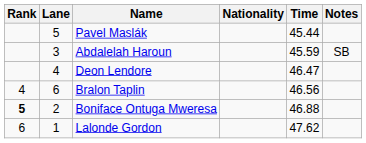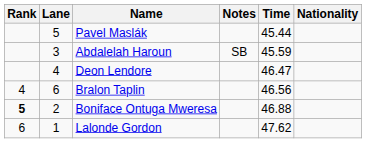 <table class="wikitable sortable" style="text-align:center">
 <tr>
 <th>Rank</th>
 <th>Lane</th>
 <th>Name</th>
+<th>Notes</th>
+<th>Time</th>
 <th>Nationality</th>
-<th>Time</th>
-<th>Notes</th>
 </tr>
 <tr>
 <td></td>
 <td>5</td>
 <td align=left><a href='#'>Pavel Maslák</a></td>
+<td></td>
+<td>45.44</td>
 <td align=left></td>
-<td>45.44</td>
-<td></td>
 </tr>
 <tr>
 <td></td>
 <td>3</td>
 <td align=left><a href='#'>Abdalelah Haroun</a></td>
+<td>SB</td>
+<td>45.59</td>
 <td align=left></td>
-<td>45.59</td>
-<td>SB</td>
 </tr>
 <tr>
 <td></td>
 <td>4</td>
 <td align=left><a href='#'>Deon Lendore</a></td>
+<td></td>
+<td>46.47</td>
 <td align=left></td>
-<td>46.47</td>
-<td></td>
 </tr>
 <tr>
 <td>4</td>
 <td>6</td>
 <td align=left><a href='#'>Bralon Taplin</a></td>
+<td></td>
+<td>46.56</td>
 <td align=left></td>
-<td>46.56</td>
-<td></td>
 </tr>
 <tr>
 <td><strong>5</strong></td>
 <td>2</td>
 <td align=left><a href='#'>Boniface Ontuga Mweresa</a></td>
+<td></td>
+<td>46.88</td>
 <td align=left></td>
-<td>46.88</td>
-<td></td>
 </tr>
 <tr>
 <td>6</td>
 <td>1</td>
 <td align=left><a href='#'>Lalonde Gordon</a></td>
+<td></td>
+<td>47.62</td>
 <td align=left></td>
-<td>47.62</td>
-<td></td>
 </tr>
 </table>
